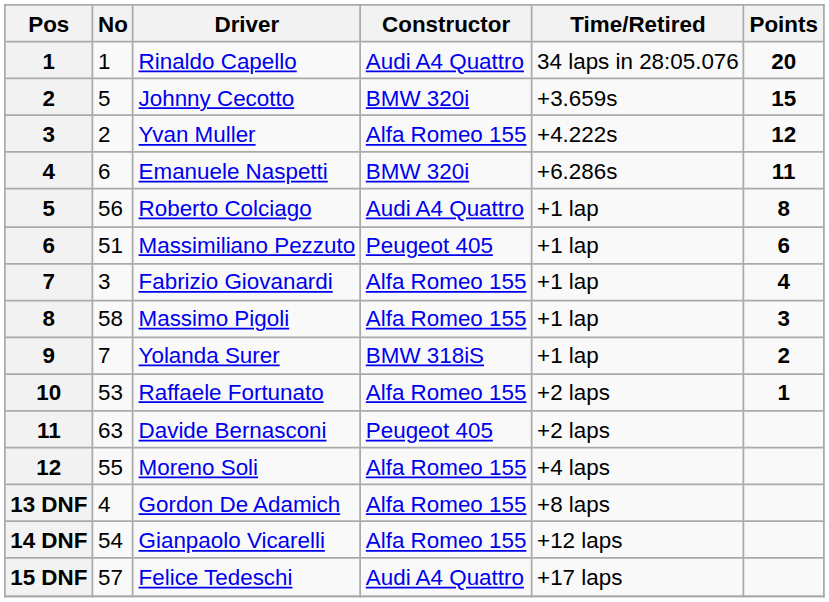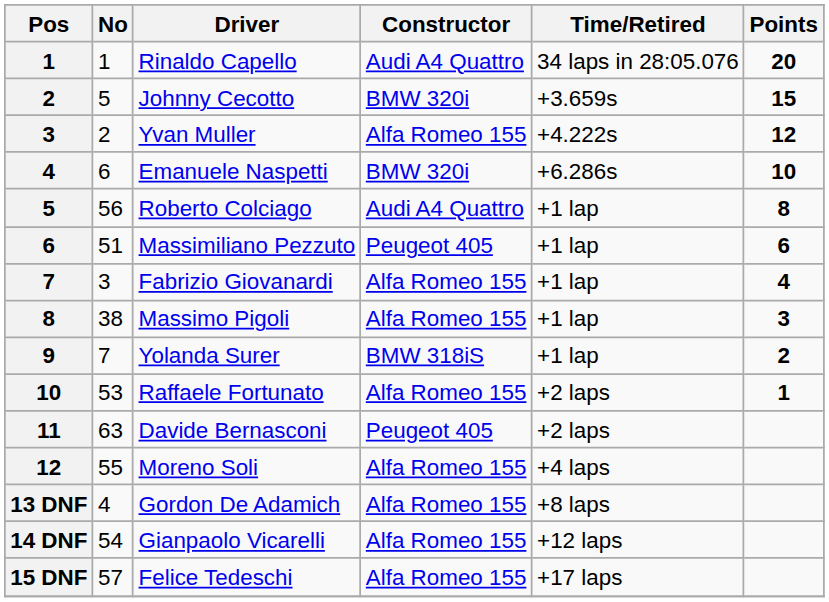 <table class="wikitable" style="font-size: 80%;">
 <tr>
 <th>Pos</th>
 <th>No</th>
 <th>Driver</th>
 <th>Constructor</th>
 <th>Time/Retired</th>
 <th>Points</th>
 </tr>
 <tr>
 <th>1</th>
 <td>1</td>
 <td> <a href='#'>Rinaldo Capello</a></td>
 <td><a href='#'>Audi A4 Quattro</a></td>
 <td>34 laps in 28:05.076</td>
 <td align=center><strong>20</strong></td>
 </tr>
 <tr>
 <th>2</th>
 <td>5</td>
 <td> <a href='#'>Johnny Cecotto</a></td>
 <td><a href='#'>BMW 320i</a></td>
 <td>+3.659s</td>
 <td align=center><strong>15</strong></td>
 </tr>
 <tr>
 <th>3</th>
 <td>2</td>
 <td> <a href='#'>Yvan Muller</a></td>
 <td><a href='#'>Alfa Romeo 155</a></td>
 <td>+4.222s</td>
 <td align=center><strong>12</strong></td>
 </tr>
 <tr>
 <th>4</th>
 <td>6</td>
 <td> <a href='#'>Emanuele Naspetti</a></td>
 <td><a href='#'>BMW 320i</a></td>
 <td>+6.286s</td>
-<td align=center><strong>11</strong></td>
+<td align=center><strong>10</strong></td>
 </tr>
 <tr>
 <th>5</th>
 <td>56</td>
 <td> <a href='#'>Roberto Colciago</a></td>
 <td><a href='#'>Audi A4 Quattro</a></td>
 <td>+1 lap</td>
 <td align=center><strong>8</strong></td>
 </tr>
 <tr>
 <th>6</th>
 <td>51</td>
 <td> <a href='#'>Massimiliano Pezzuto</a></td>
 <td><a href='#'>Peugeot 405</a></td>
 <td>+1 lap</td>
 <td align=center><strong>6</strong></td>
 </tr>
 <tr>
 <th>7</th>
 <td>3</td>
 <td> <a href='#'>Fabrizio Giovanardi</a></td>
 <td><a href='#'>Alfa Romeo 155</a></td>
 <td>+1 lap</td>
 <td align=center><strong>4</strong></td>
 </tr>
 <tr>
 <th>8</th>
-<td>58</td>
+<td>38</td>
 <td> <a href='#'>Massimo Pigoli</a></td>
 <td><a href='#'>Alfa Romeo 155</a></td>
 <td>+1 lap</td>
 <td align=center><strong>3</strong></td>
 </tr>
 <tr>
 <th>9</th>
 <td>7</td>
 <td> <a href='#'>Yolanda Surer</a></td>
 <td><a href='#'>BMW 318iS</a></td>
 <td>+1 lap</td>
 <td align=center><strong>2</strong></td>
 </tr>
 <tr>
 <th>10</th>
 <td>53</td>
 <td> <a href='#'>Raffaele Fortunato</a></td>
 <td><a href='#'>Alfa Romeo 155</a></td>
 <td>+2 laps</td>
 <td align=center><strong>1</strong></td>
 </tr>
 <tr>
 <th>11</th>
 <td>63</td>
 <td> <a href='#'>Davide Bernasconi</a></td>
 <td><a href='#'>Peugeot 405</a></td>
 <td>+2 laps</td>
 <td></td>
 </tr>
 <tr>
 <th>12</th>
 <td>55</td>
 <td> <a href='#'>Moreno Soli</a></td>
 <td><a href='#'>Alfa Romeo 155</a></td>
 <td>+4 laps</td>
 <td></td>
 </tr>
 <tr>
 <th>13 DNF</th>
 <td>4</td>
 <td> <a href='#'>Gordon De Adamich</a></td>
 <td><a href='#'>Alfa Romeo 155</a></td>
 <td>+8 laps</td>
 <td></td>
 </tr>
 <tr>
 <th>14 DNF</th>
 <td>54</td>
 <td> <a href='#'>Gianpaolo Vicarelli</a></td>
 <td><a href='#'>Alfa Romeo 155</a></td>
 <td>+12 laps</td>
 <td></td>
 </tr>
 <tr>
 <th>15 DNF</th>
 <td>57</td>
 <td> <a href='#'>Felice Tedeschi</a></td>
-<td><a href='#'>Audi A4 Quattro</a></td>
+<td><a href='#'>Alfa Romeo 155</a></td>
 <td>+17 laps</td>
 <td></td>
 </tr>
 <tr>
 </tr>
 </table>
